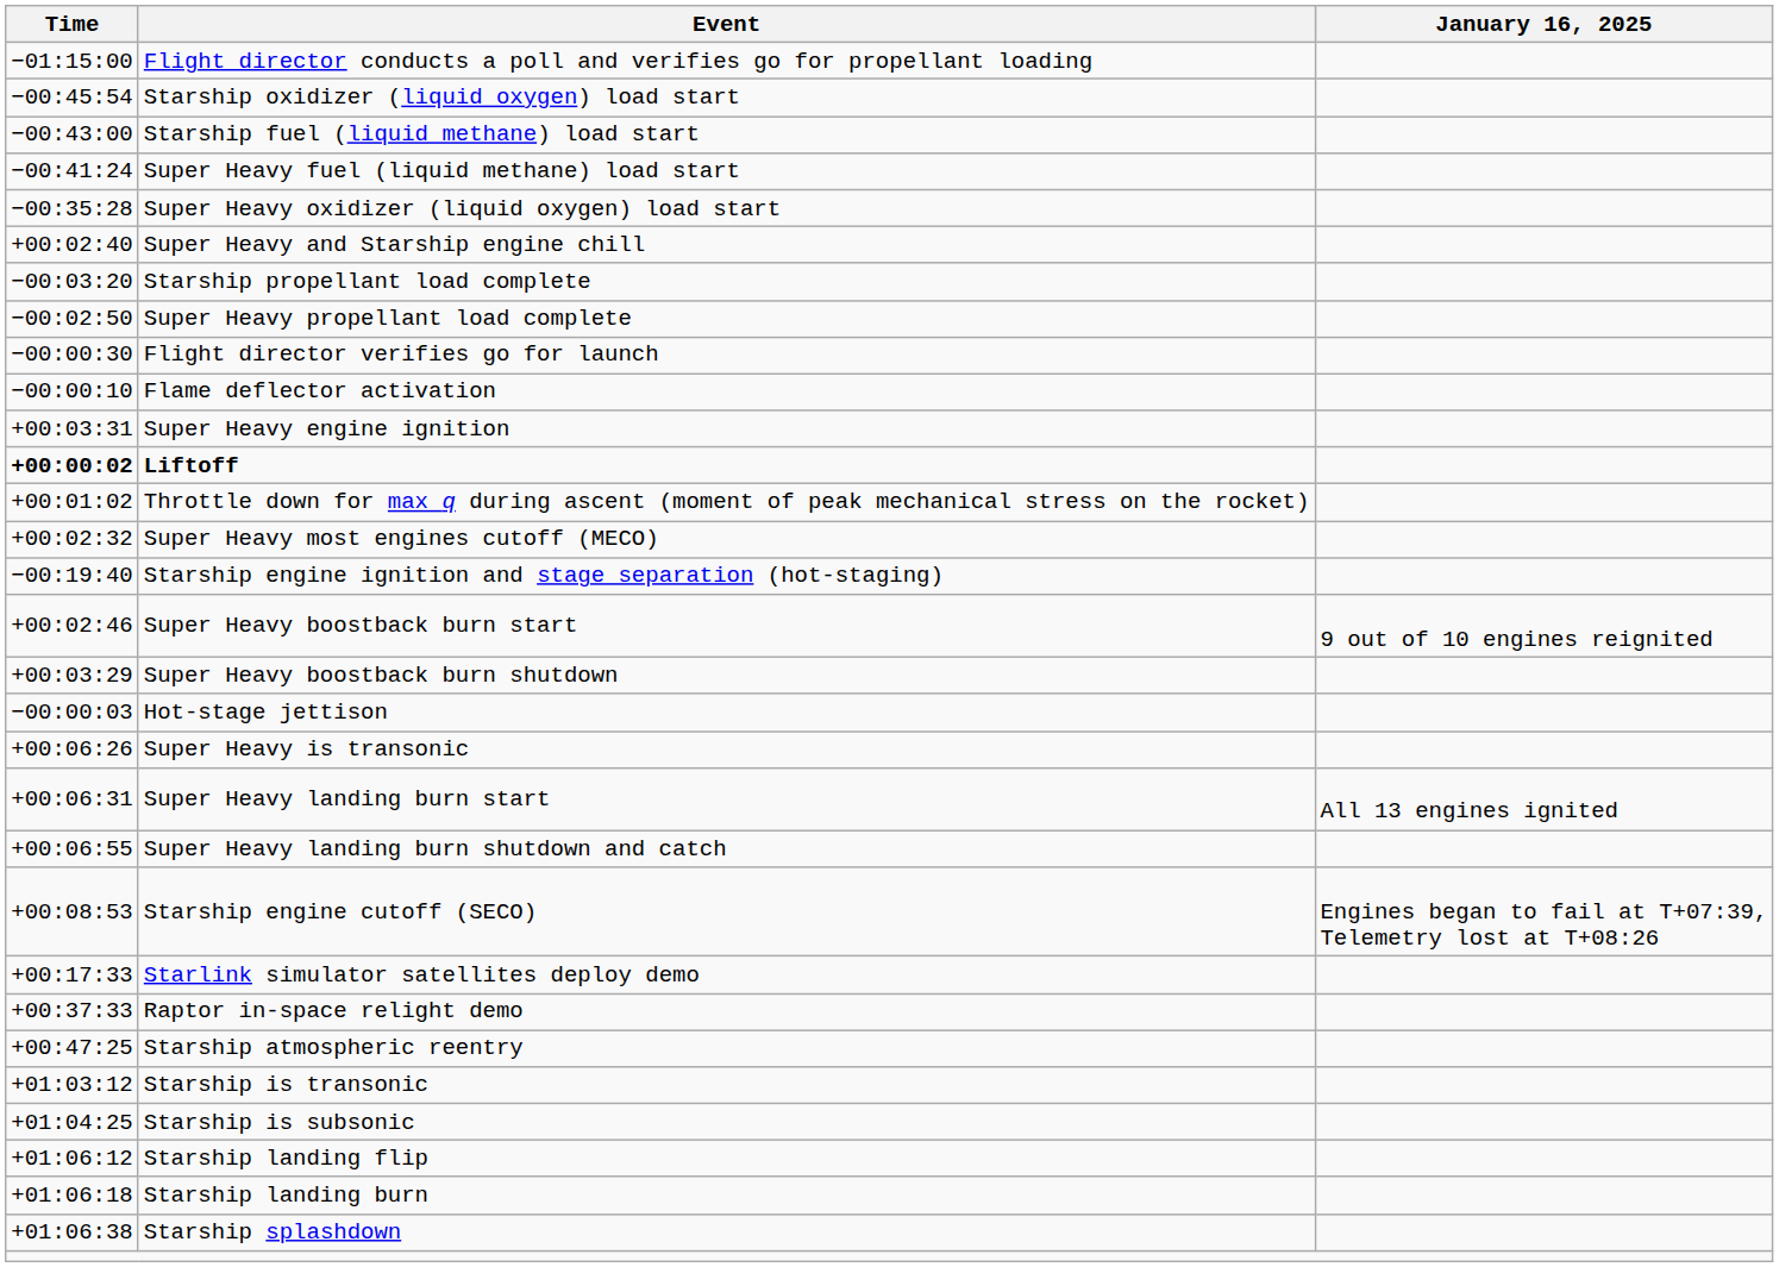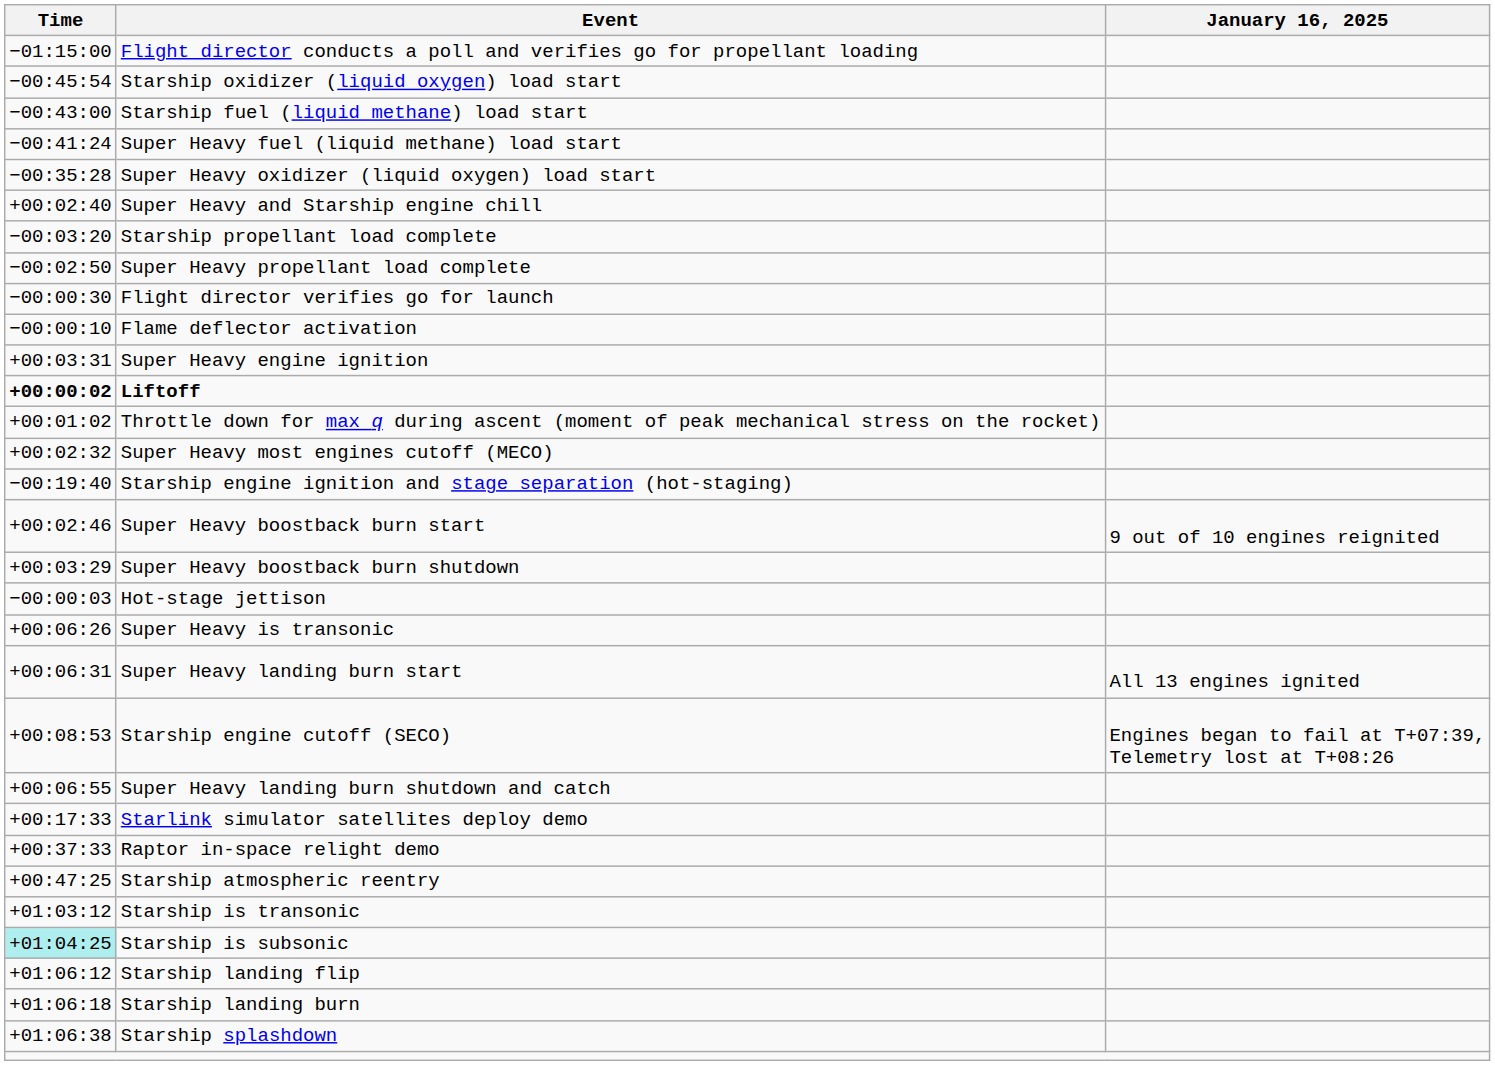 <table class="wikitable collapsible">
 <tr>
 <th>Time</th>
 <th>Event</th>
 <th>January 16, 2025</th>
 </tr>
 <tr>
 <td style="text-align:right">−01:15:00</td>
 <td><a href='#'>Flight director</a> conducts a poll and verifies go for propellant loading</td>
 <td></td>
 </tr>
 <tr>
 <td style="text-align:right">−00:45:54</td>
 <td>Starship oxidizer (<a href='#'>liquid oxygen</a>) load start</td>
 <td></td>
 </tr>
 <tr>
 <td style="text-align:right">−00:43:00</td>
 <td>Starship fuel (<a href='#'>liquid methane</a>) load start</td>
 <td></td>
 </tr>
 <tr>
 <td style="text-align:right">−00:41:24</td>
 <td>Super Heavy fuel (liquid methane) load start</td>
 <td></td>
 </tr>
 <tr>
 <td style="text-align:right">−00:35:28</td>
 <td>Super Heavy oxidizer (liquid oxygen) load start</td>
 <td></td>
 </tr>
 <tr>
 <td style="text-align:right">+00:02:40</td>
 <td>Super Heavy and Starship engine chill</td>
 <td></td>
 </tr>
 <tr>
 <td style="text-align:right">−00:03:20</td>
 <td>Starship propellant load complete</td>
 <td></td>
 </tr>
 <tr>
 <td style="text-align:right">−00:02:50</td>
 <td>Super Heavy propellant load complete</td>
 <td></td>
 </tr>
 <tr>
 <td style="text-align:right">−00:00:30</td>
 <td>Flight director verifies go for launch</td>
 <td></td>
 </tr>
 <tr>
 <td style="text-align:right">−00:00:10</td>
 <td>Flame deflector activation</td>
 <td></td>
 </tr>
 <tr>
 <td style="text-align:right">+00:03:31</td>
 <td>Super Heavy engine ignition</td>
 <td></td>
 </tr>
 <tr>
 <td style="text-align:right"><strong>+00:00:02</strong></td>
 <td><strong>Liftoff</strong></td>
 <td></td>
 </tr>
 <tr>
 <td style="text-align:right">+00:01:02</td>
 <td>Throttle down for <a href='#'>max <em>q</em></a> during ascent (moment of peak mechanical stress on the rocket)</td>
 <td></td>
 </tr>
 <tr>
 <td style="text-align:right">+00:02:32</td>
 <td>Super Heavy most engines cutoff (MECO)</td>
 <td></td>
 </tr>
 <tr>
 <td style="text-align:right">−00:19:40</td>
 <td>Starship engine ignition and <a href='#'>stage separation</a> (hot-staging)</td>
 <td></td>
 </tr>
 <tr>
 <td style="text-align:right">+00:02:46</td>
 <td>Super Heavy boostback burn start</td>
 <td><br>9 out of 10 engines reignited</td>
 </tr>
 <tr>
 <td style="text-align:right">+00:03:29</td>
 <td>Super Heavy boostback burn shutdown</td>
 <td></td>
 </tr>
 <tr>
 <td style="text-align:right">−00:00:03</td>
 <td>Hot-stage jettison</td>
 <td></td>
 </tr>
 <tr>
 <td style="text-align:right">+00:06:26</td>
 <td>Super Heavy is transonic</td>
 <td></td>
 </tr>
 <tr>
 <td style="text-align:right">+00:06:31</td>
 <td>Super Heavy landing burn start</td>
 <td><br>All 13 engines ignited</td>
 </tr>
 <tr>
+<td style="text-align:right">+00:08:53</td>
+<td>Starship engine cutoff (SECO)</td>
+<td><br>Engines began to fail at T+07:39,<br>Telemetry lost at T+08:26</td>
+</tr>
+<tr>
 <td style="text-align:right">+00:06:55</td>
 <td>Super Heavy landing burn shutdown and catch</td>
 <td></td>
-</tr>
-<tr>
-<td style="text-align:right">+00:08:53</td>
-<td>Starship engine cutoff (SECO)</td>
-<td><br>Engines began to fail at T+07:39,<br>Telemetry lost at T+08:26</td>
 </tr>
 <tr>
 <td style="text-align:right">+00:17:33</td>
 <td><a href='#'>Starlink</a> simulator satellites deploy demo</td>
 <td></td>
 </tr>
 <tr>
 <td style="text-align:right">+00:37:33</td>
 <td>Raptor in-space relight demo</td>
 <td></td>
 </tr>
 <tr>
 <td style="text-align:right">+00:47:25</td>
 <td>Starship atmospheric reentry</td>
 <td></td>
 </tr>
 <tr>
 <td style="text-align:right">+01:03:12</td>
 <td>Starship is transonic</td>
 <td></td>
 </tr>
 <tr>
-<td style="text-align:right">+01:04:25</td>
+<td style="background: paleturquoise; text-align:right">+01:04:25</td>
 <td>Starship is subsonic</td>
 <td></td>
 </tr>
 <tr>
 <td style="text-align:right">+01:06:12</td>
 <td>Starship landing flip</td>
 <td></td>
 </tr>
 <tr>
 <td style="text-align:right">+01:06:18</td>
 <td>Starship landing burn</td>
 <td></td>
 </tr>
 <tr>
 <td style="text-align:right">+01:06:38</td>
 <td>Starship <a href='#'>splashdown</a></td>
 <td></td>
 </tr>
 <tr>
 <td colspan=3></td>
 </tr>
 </table>
